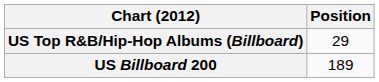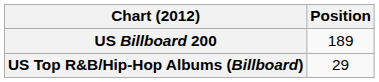 <table class="wikitable sortable plainrowheaders" style="text-align:center">
 <tr>
 <th scope="col">Chart (2012)</th>
 <th scope="col">Position</th>
 </tr>
 <tr>
+<th scope="row">US <em>Billboard</em> 200</th>
+<td>189</td>
+</tr>
+<tr>
 <th scope="row">US Top R&B/Hip-Hop Albums (<em>Billboard</em>)</th>
 <td>29</td>
 </tr>
-<tr>
-<th scope="row">US <em>Billboard</em> 200</th>
-<td>189</td>
-</tr>
 </table>
